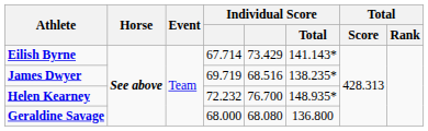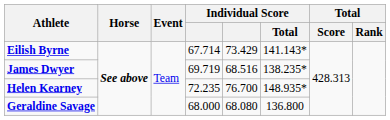 <table class=wikitable>
 <tr>
 <th rowspan="2">Athlete</th>
 <th rowspan="2">Horse</th>
 <th rowspan="2">Event</th>
 <th colspan="3">Individual Score</th>
 <th colspan="2">Total</th>
 </tr>
 <tr>
 <th></th>
 <th></th>
 <th>Total</th>
 <th>Score</th>
 <th>Rank</th>
 </tr>
 <tr>
 <td><strong><a href='#'>Eilish Byrne</a></strong></td>
 <td rowspan=4><strong><em>See above</em></strong></td>
 <td rowspan=4><a href='#'>Team</a></td>
 <td align="center">67.714</td>
 <td align="center">73.429</td>
 <td align="center">141.143*</td>
 <td align="center" rowspan="4">428.313</td>
 <td align="center" rowspan="4"></td>
 </tr>
 <tr>
 <td><strong><a href='#'>James Dwyer</a></strong></td>
 <td align="center">69.719</td>
 <td align="center">68.516</td>
 <td align="center">138.235*</td>
 </tr>
 <tr>
 <td><strong><a href='#'>Helen Kearney</a></strong></td>
-<td align="center">72.232</td>
+<td align="center">72.235</td>
 <td align="center">76.700</td>
 <td align="center">148.935*</td>
 </tr>
 <tr>
 <td><strong><a href='#'>Geraldine Savage</a></strong></td>
 <td align="center">68.000</td>
 <td align="center">68.080</td>
 <td align="center">136.800</td>
 </tr>
 </table>
